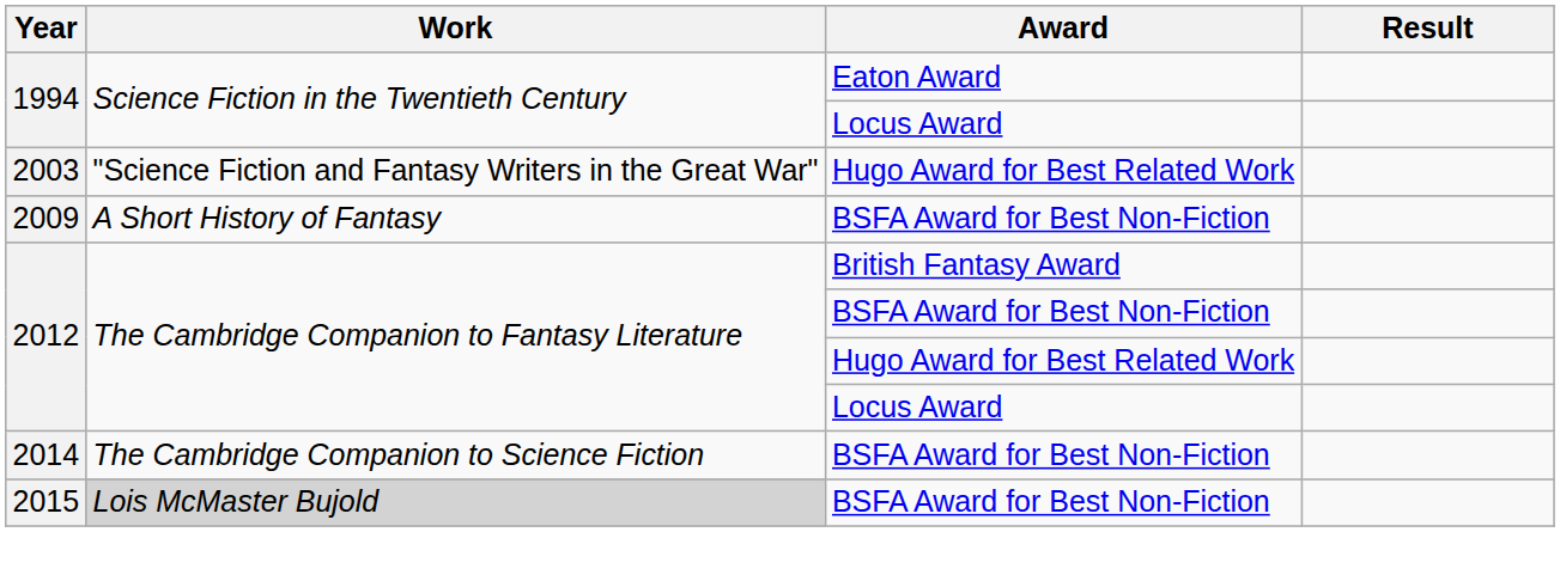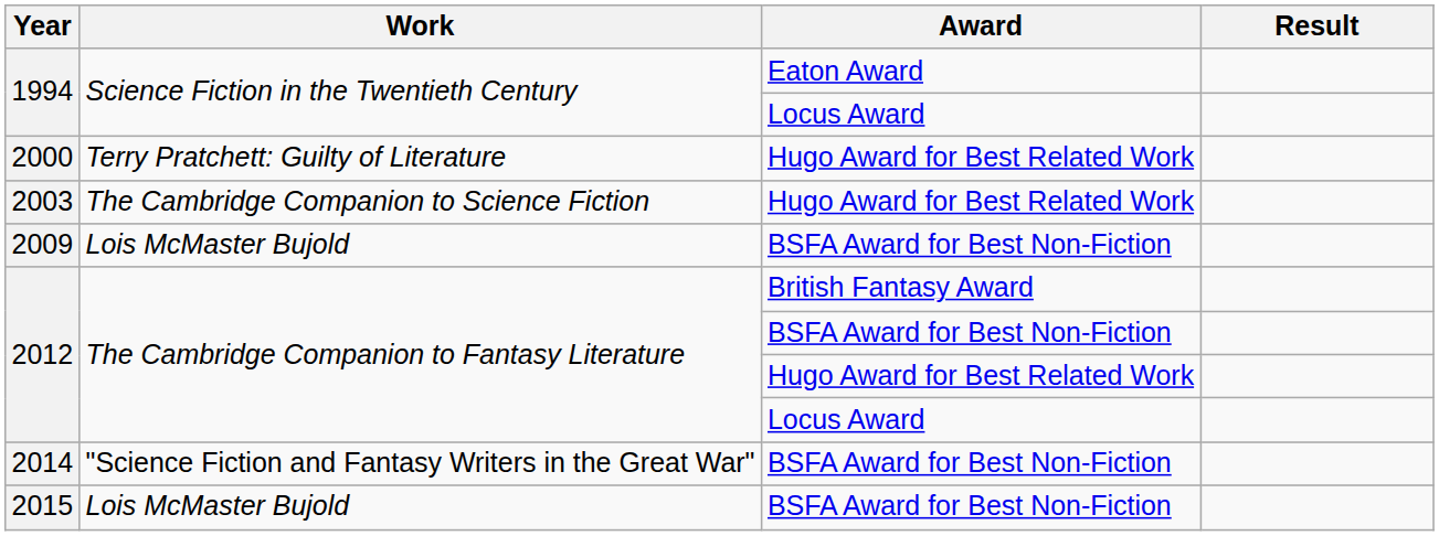 <table class="wikitable">
 <tr>
 <th>Year</th>
 <th style="min-width: 9em">Work</th>
 <th style="min-width: 7em">Award</th>
 <th style="min-width: 8em">Result</th>
 </tr>
 <tr>
 <th style="font-weight: normal" rowspan=2>1994</th>
 <td rowspan=2><em>Science Fiction in the Twentieth Century</em></td>
 <td><a href='#'>Eaton Award</a></td>
 <td></td>
 </tr>
 <tr>
 <td><a href='#'>Locus Award</a></td>
 <td></td>
 </tr>
 <tr>
+<th style="font-weight: normal">2000</th>
+<td><em>Terry Pratchett: Guilty of Literature</em></td>
+<td><a href='#'>Hugo Award for Best Related Work</a></td>
+<td></td>
+</tr>
+<tr>
 <th style="font-weight: normal">2003</th>
-<td>"Science Fiction and Fantasy Writers in the Great War"</td>
+<td><em>The Cambridge Companion to Science Fiction</em></td>
 <td><a href='#'>Hugo Award for Best Related Work</a></td>
 <td></td>
 </tr>
 <tr>
 <th style="font-weight: normal">2009</th>
-<td><em>A Short History of Fantasy</em></td>
+<td><em>Lois McMaster Bujold</em></td>
 <td><a href='#'>BSFA Award for Best Non-Fiction</a></td>
 <td></td>
 </tr>
 <tr>
 <th style="font-weight: normal" rowspan=4>2012</th>
 <td rowspan=4><em>The Cambridge Companion to Fantasy Literature</em></td>
 <td><a href='#'>British Fantasy Award</a></td>
 <td></td>
 </tr>
 <tr>
 <td><a href='#'>BSFA Award for Best Non-Fiction</a></td>
 <td></td>
 </tr>
 <tr>
 <td><a href='#'>Hugo Award for Best Related Work</a></td>
 <td></td>
 </tr>
 <tr>
 <td><a href='#'>Locus Award</a></td>
 <td></td>
 </tr>
 <tr>
 <th style="font-weight: normal">2014</th>
-<td><em>The Cambridge Companion to Science Fiction</em></td>
+<td>"Science Fiction and Fantasy Writers in the Great War"</td>
 <td><a href='#'>BSFA Award for Best Non-Fiction</a></td>
 <td></td>
 </tr>
 <tr>
 <th style="font-weight: normal">2015</th>
-<td style="background: lightgrey;"><em>Lois McMaster Bujold</em></td>
+<td><em>Lois McMaster Bujold</em></td>
 <td><a href='#'>BSFA Award for Best Non-Fiction</a></td>
 <td></td>
 </tr>
 </table>
